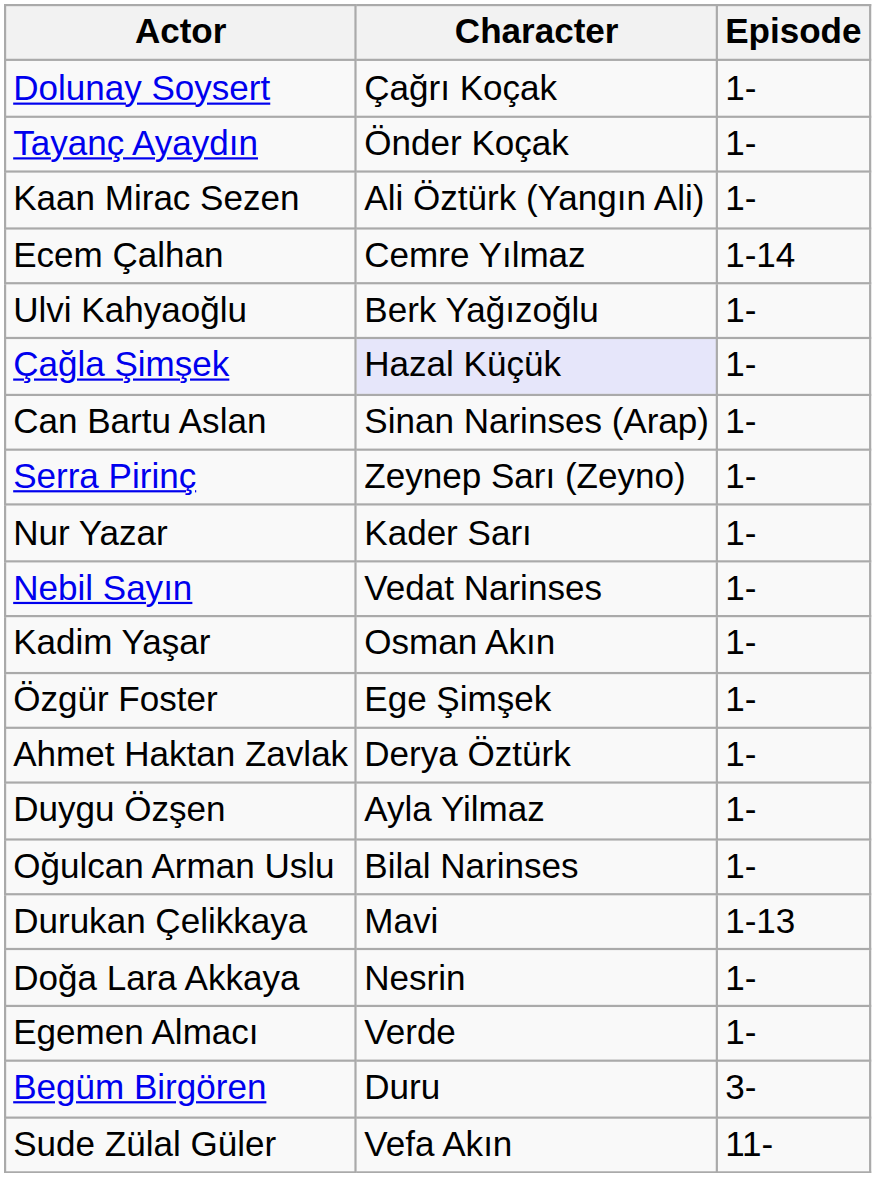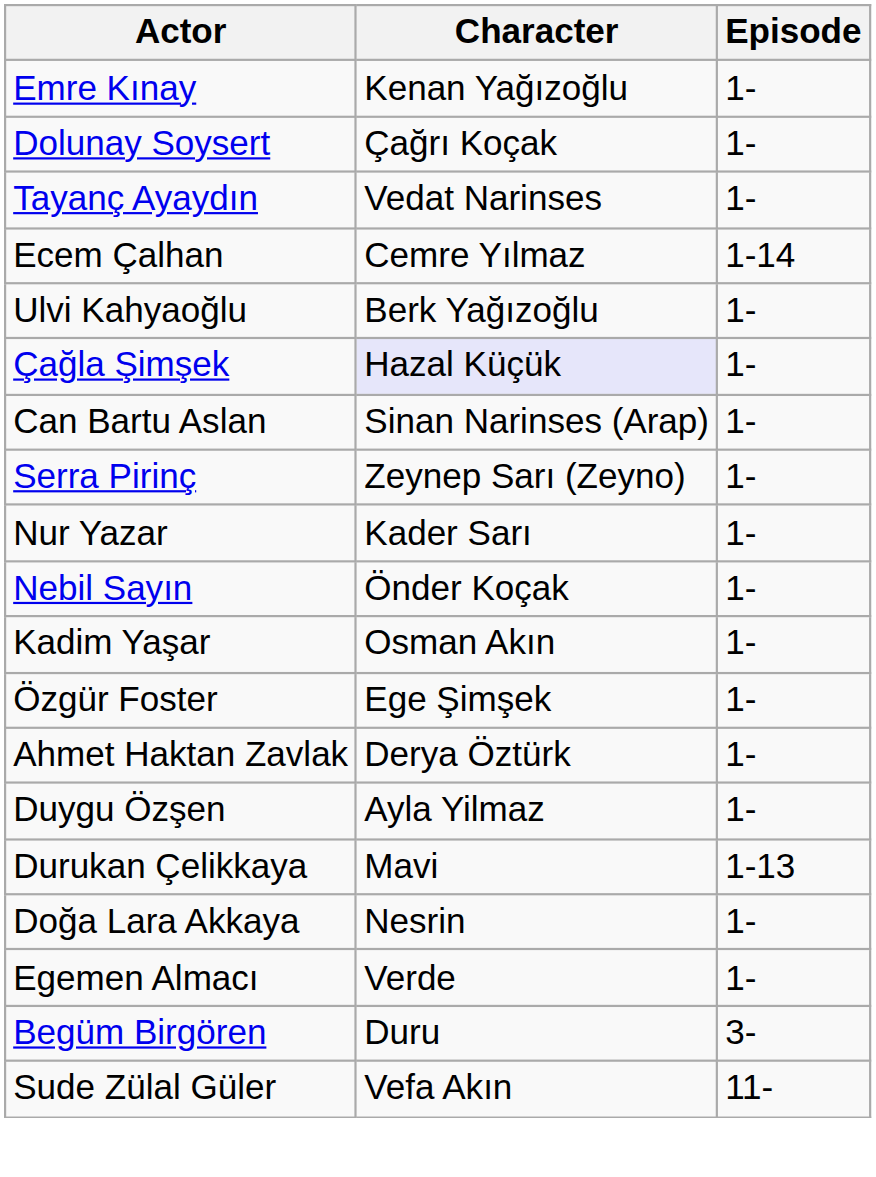 <table class="wikitable">
 <tr>
 <th>Actor</th>
 <th>Character</th>
 <th>Episode</th>
+</tr>
+<tr>
+<td><a href='#'>Emre Kınay</a></td>
+<td>Kenan Yağızoğlu</td>
+<td>1-</td>
 </tr>
 <tr>
 <td><a href='#'>Dolunay Soysert</a></td>
 <td>Çağrı Koçak</td>
 <td>1-</td>
 </tr>
 <tr>
 <td><a href='#'>Tayanç Ayaydın</a></td>
-<td>Önder Koçak</td>
-<td>1-</td>
-</tr>
-<tr>
-<td>Kaan Mirac Sezen</td>
-<td>Ali Öztürk (Yangın Ali)</td>
+<td>Vedat Narinses</td>
 <td>1-</td>
 </tr>
 <tr>
 <td>Ecem Çalhan</td>
 <td>Cemre Yılmaz</td>
 <td>1-14</td>
 </tr>
 <tr>
 <td>Ulvi Kahyaoğlu</td>
 <td>Berk Yağızoğlu</td>
 <td>1-</td>
 </tr>
 <tr>
 <td><a href='#'>Çağla Şimşek</a></td>
 <td style="background: lavender;">Hazal Küçük</td>
 <td>1-</td>
 </tr>
 <tr>
 <td>Can Bartu Aslan</td>
 <td>Sinan Narinses (Arap)</td>
 <td>1-</td>
 </tr>
 <tr>
 <td><a href='#'>Serra Pirinç</a></td>
 <td>Zeynep Sarı (Zeyno)</td>
 <td>1-</td>
 </tr>
 <tr>
 <td>Nur Yazar</td>
 <td>Kader Sarı</td>
 <td>1-</td>
 </tr>
 <tr>
 <td><a href='#'>Nebil Sayın</a></td>
-<td>Vedat Narinses</td>
+<td>Önder Koçak</td>
 <td>1-</td>
 </tr>
 <tr>
 <td>Kadim Yaşar</td>
 <td>Osman Akın</td>
 <td>1-</td>
 </tr>
 <tr>
 <td>Özgür Foster</td>
 <td>Ege Şimşek</td>
 <td>1-</td>
 </tr>
 <tr>
 <td>Ahmet Haktan Zavlak</td>
 <td>Derya Öztürk</td>
 <td>1-</td>
 </tr>
 <tr>
 <td>Duygu Özşen</td>
 <td>Ayla Yilmaz</td>
-<td>1-</td>
-</tr>
-<tr>
-<td>Oğulcan Arman Uslu</td>
-<td>Bilal Narinses</td>
 <td>1-</td>
 </tr>
 <tr>
 <td>Durukan Çelikkaya</td>
 <td>Mavi</td>
 <td>1-13</td>
 </tr>
 <tr>
 <td>Doğa Lara Akkaya</td>
 <td>Nesrin</td>
 <td>1-</td>
 </tr>
 <tr>
 <td>Egemen Almacı</td>
 <td>Verde</td>
 <td>1-</td>
 </tr>
 <tr>
 <td><a href='#'>Begüm Birgören</a></td>
 <td>Duru</td>
 <td>3-</td>
 </tr>
 <tr>
 <td>Sude Zülal Güler</td>
 <td>Vefa Akın</td>
 <td>11-</td>
 </tr>
 </table>
